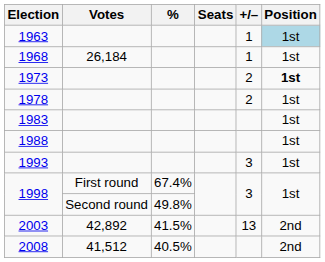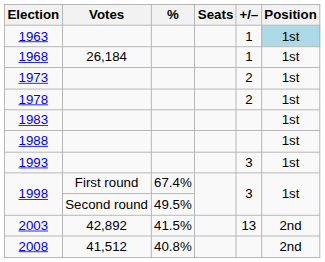 <table class="wikitable" style="text-align:center">
 <tr>
 <th>Election</th>
 <th><strong>Votes</strong></th>
 <th><strong>%</strong></th>
 <th><strong>Seats</strong></th>
 <th>+/–</th>
 <th><strong>Position</strong></th>
 </tr>
 <tr>
 <td><a href='#'>1963</a></td>
 <td></td>
 <td></td>
 <td></td>
 <td> 1</td>
 <td style="background: lightblue;"> 1st</td>
 </tr>
 <tr>
 <td><a href='#'>1968</a></td>
 <td>26,184</td>
 <td></td>
 <td></td>
 <td> 1</td>
 <td> 1st</td>
 </tr>
 <tr>
 <td><a href='#'>1973</a></td>
 <td></td>
 <td></td>
 <td></td>
 <td> 2</td>
-<td><strong> 1st</strong></td>
+<td> 1st</td>
 </tr>
 <tr>
 <td><a href='#'>1978</a></td>
 <td></td>
 <td></td>
 <td></td>
 <td> 2</td>
 <td> 1st</td>
 </tr>
 <tr>
 <td><a href='#'>1983</a></td>
 <td></td>
 <td></td>
 <td></td>
 <td></td>
 <td> 1st</td>
 </tr>
 <tr>
 <td><a href='#'>1988</a></td>
 <td></td>
 <td></td>
 <td></td>
 <td></td>
 <td> 1st</td>
 </tr>
 <tr>
 <td><a href='#'>1993</a></td>
 <td></td>
 <td></td>
 <td></td>
 <td> 3</td>
 <td> 1st</td>
 </tr>
 <tr>
 <td rowspan="2"><a href='#'>1998</a></td>
 <td>First round</td>
 <td>67.4%</td>
 <td rowspan="2"></td>
 <td rowspan="2"> 3</td>
 <td rowspan="2"> 1st</td>
 </tr>
 <tr>
 <td>Second round</td>
-<td>49.8%</td>
+<td>49.5%</td>
 </tr>
 <tr>
 <td><a href='#'>2003</a></td>
 <td>42,892</td>
 <td>41.5%</td>
 <td></td>
 <td> 13</td>
 <td> 2nd</td>
 </tr>
 <tr>
 <td><a href='#'>2008</a></td>
 <td>41,512</td>
-<td>40.5%</td>
+<td>40.8%</td>
 <td></td>
 <td></td>
 <td> 2nd</td>
 </tr>
 </table>
